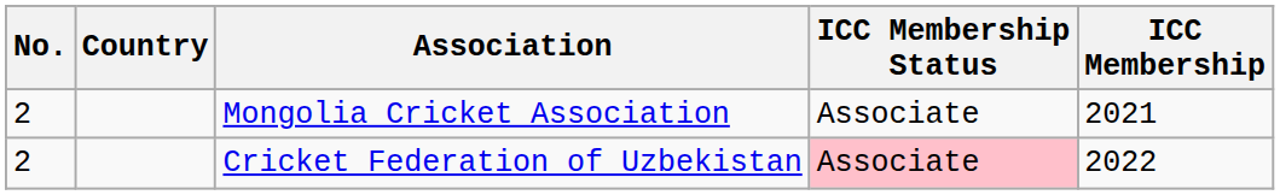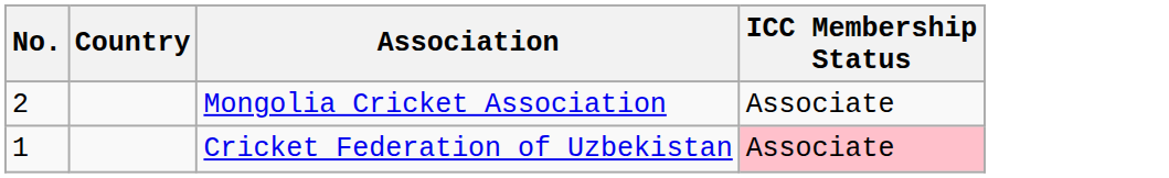 <table class="wikitable sortable">
 <tr>
 <th>No.</th>
 <th>Country</th>
 <th>Association</th>
 <th>ICC Membership<br>Status</th>
-<th>ICC<br>Membership</th>
 </tr>
 <tr>
 <td>2</td>
 <td></td>
 <td><a href='#'>Mongolia Cricket Association</a></td>
 <td>Associate</td>
-<td>2021</td>
 </tr>
 <tr>
-<td>2</td>
+<td>1</td>
 <td></td>
 <td><a href='#'>Cricket Federation of Uzbekistan</a></td>
 <td style="background: pink;">Associate</td>
-<td>2022</td>
 </tr>
 </table>
